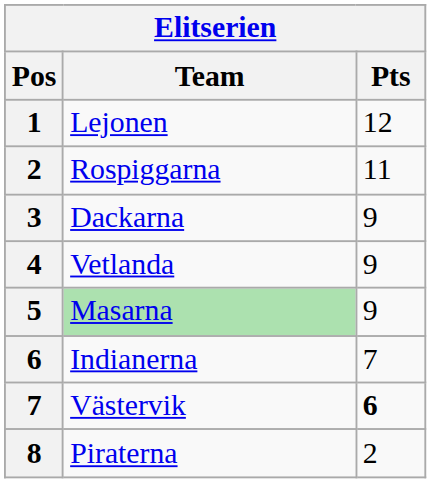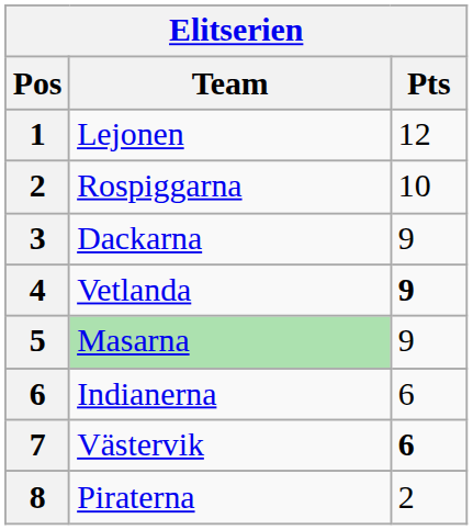 <table class="wikitable">
 <tr>
 <th colspan="3"><a href='#'>Elitserien</a></th>
 </tr>
 <tr>
 <th width=20>Pos</th>
 <th width=150>Team</th>
 <th width=30>Pts</th>
 </tr>
 <tr>
 <th>1</th>
 <td><a href='#'>Lejonen</a></td>
 <td>12</td>
 </tr>
 <tr>
 <th>2</th>
 <td><a href='#'>Rospiggarna</a></td>
-<td>11</td>
+<td>10</td>
 </tr>
 <tr>
 <th>3</th>
 <td><a href='#'>Dackarna</a></td>
 <td>9</td>
 </tr>
 <tr>
 <th>4</th>
 <td><a href='#'>Vetlanda</a></td>
-<td>9</td>
+<td><strong>9</strong></td>
 </tr>
 <tr>
 <th>5</th>
 <td style="background:#ACE1AF;"><a href='#'>Masarna</a></td>
 <td>9</td>
 </tr>
 <tr>
 <th>6</th>
 <td><a href='#'>Indianerna</a></td>
-<td>7</td>
+<td>6</td>
 </tr>
 <tr>
 <th>7</th>
 <td><a href='#'>Västervik</a></td>
 <td><strong>6</strong></td>
 </tr>
 <tr>
 <th>8</th>
 <td><a href='#'>Piraterna</a></td>
 <td>2</td>
 </tr>
 </table>
